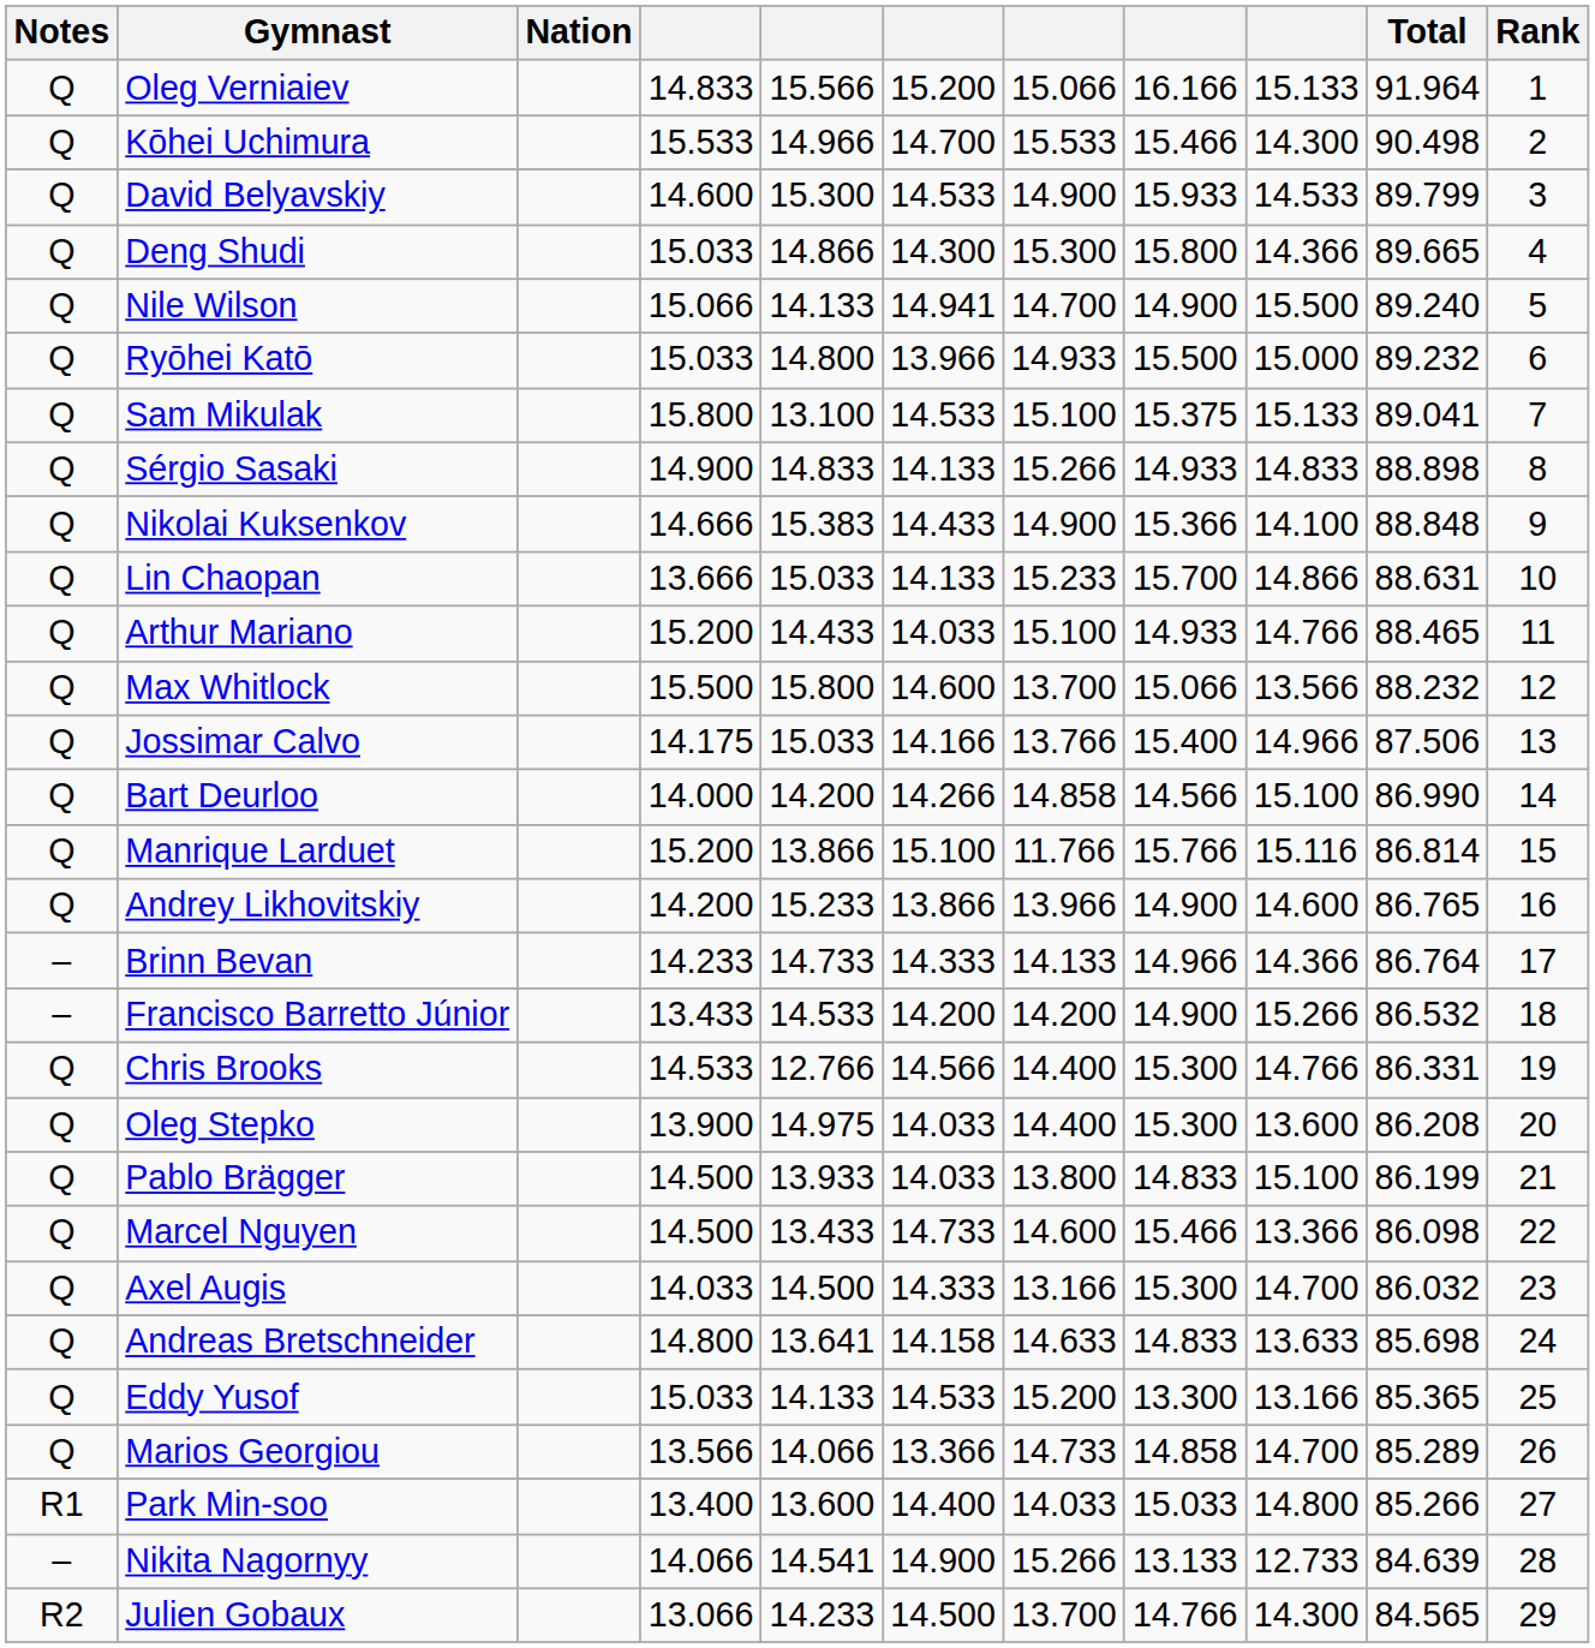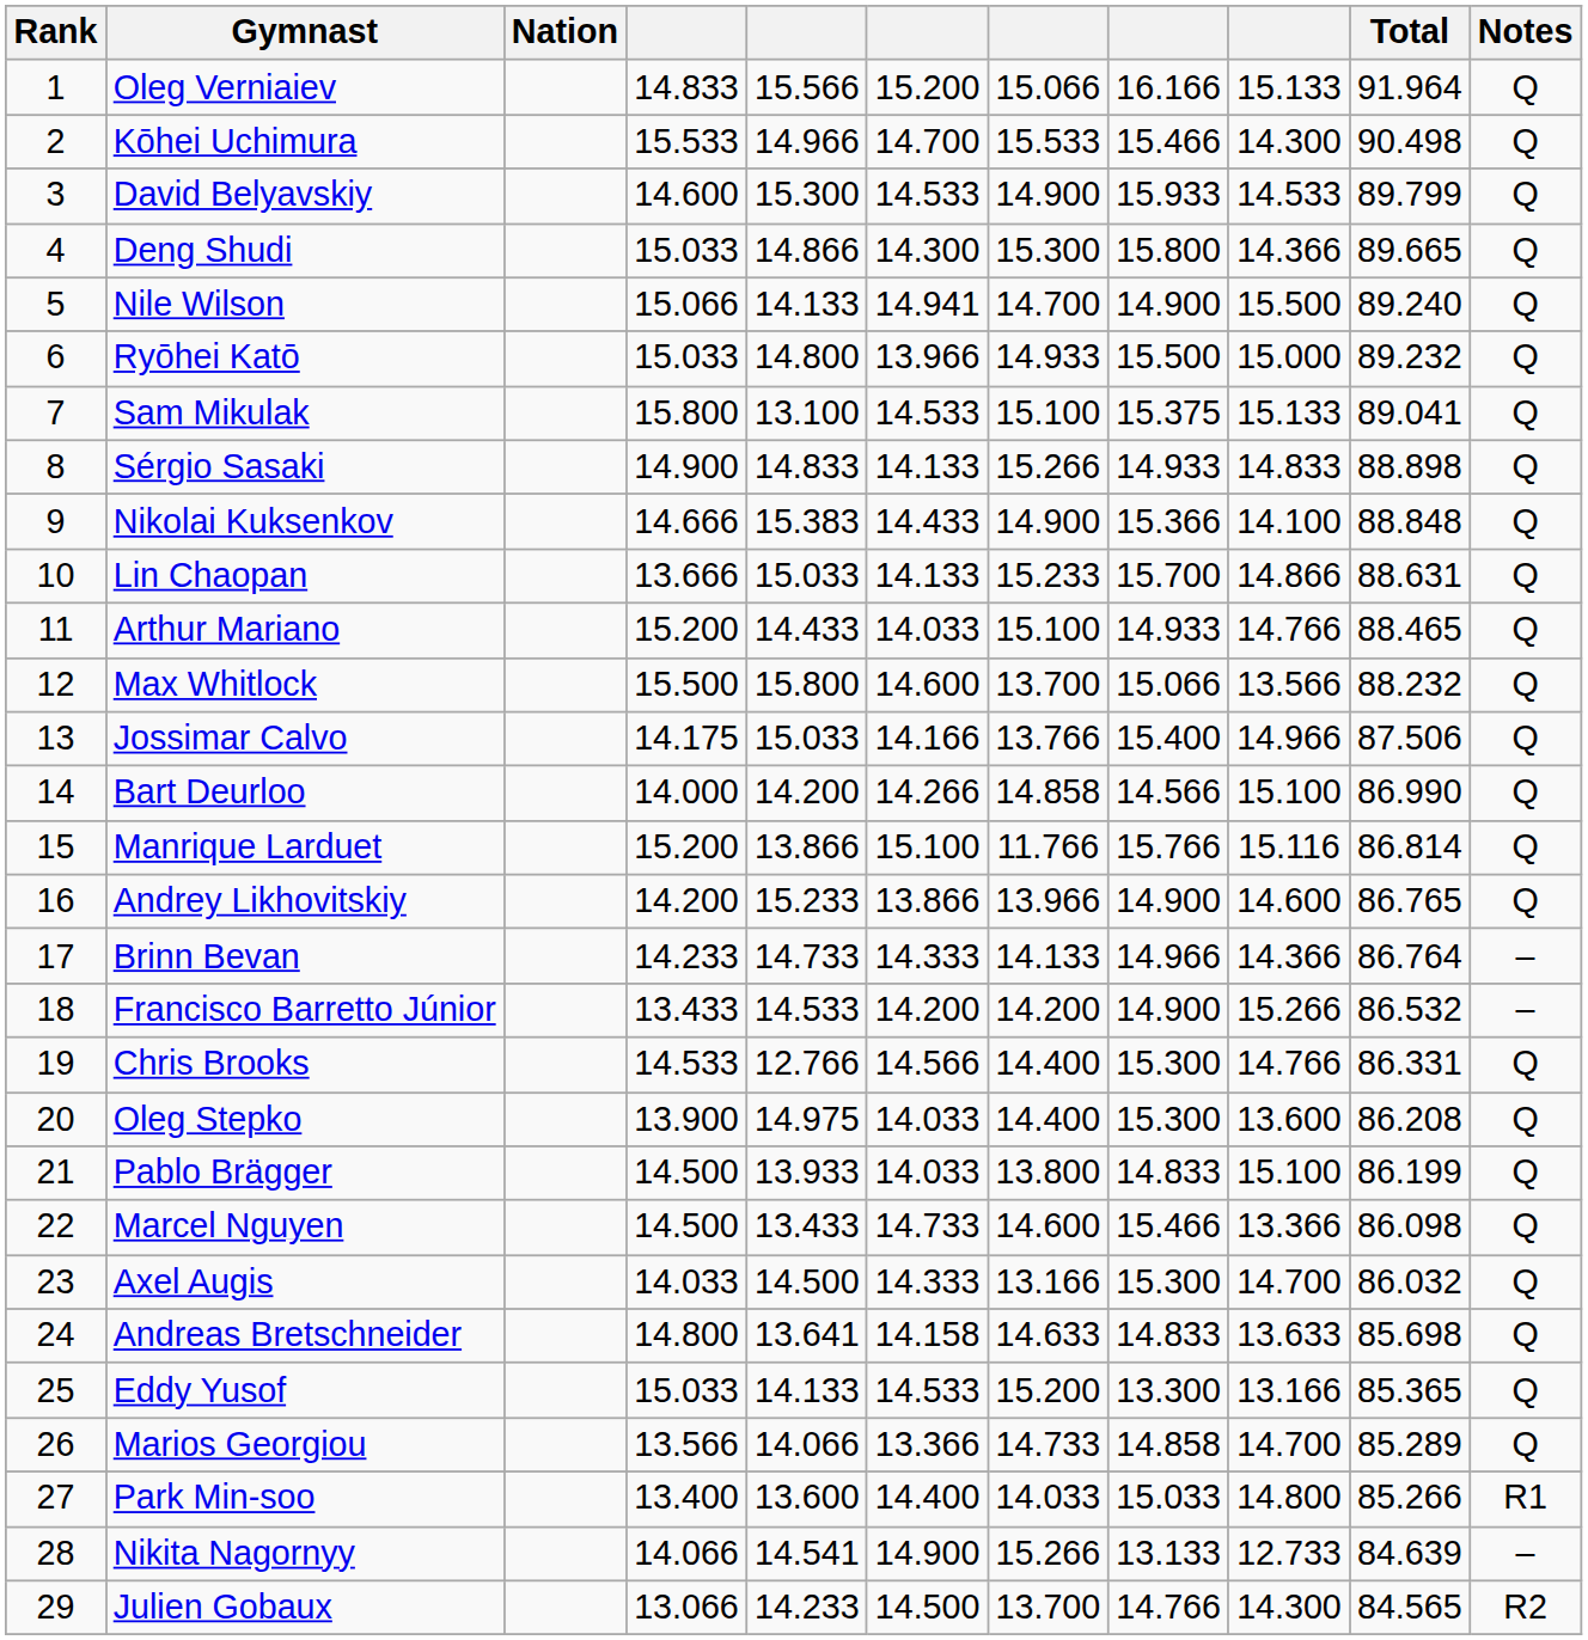 <table class="wikitable sortable" style="text-align:center">
 <tr>
-<th>Notes</th>
+<th>Rank</th>
 <th>Gymnast</th>
 <th>Nation</th>
 <th></th>
 <th></th>
 <th></th>
 <th></th>
 <th></th>
 <th></th>
 <th>Total</th>
-<th>Rank</th>
+<th>Notes</th>
 </tr>
 <tr>
-<td>Q</td>
+<td>1</td>
 <td align=left><a href='#'>Oleg Verniaiev</a></td>
 <td align=left></td>
 <td>14.833</td>
 <td>15.566</td>
 <td>15.200</td>
 <td>15.066</td>
 <td>16.166</td>
 <td>15.133</td>
 <td>91.964</td>
-<td>1</td>
+<td>Q</td>
 </tr>
 <tr>
-<td>Q</td>
+<td>2</td>
 <td align=left><a href='#'>Kōhei Uchimura</a></td>
 <td align=left></td>
 <td>15.533</td>
 <td>14.966</td>
 <td>14.700</td>
 <td>15.533</td>
 <td>15.466</td>
 <td>14.300</td>
 <td>90.498</td>
-<td>2</td>
+<td>Q</td>
 </tr>
 <tr>
-<td>Q</td>
+<td>3</td>
 <td align=left><a href='#'>David Belyavskiy</a></td>
 <td align=left></td>
 <td>14.600</td>
 <td>15.300</td>
 <td>14.533</td>
 <td>14.900</td>
 <td>15.933</td>
 <td>14.533</td>
 <td>89.799</td>
-<td>3</td>
+<td>Q</td>
 </tr>
 <tr>
-<td>Q</td>
+<td>4</td>
 <td align=left><a href='#'>Deng Shudi</a></td>
 <td align=left></td>
 <td>15.033</td>
 <td>14.866</td>
 <td>14.300</td>
 <td>15.300</td>
 <td>15.800</td>
 <td>14.366</td>
 <td>89.665</td>
-<td>4</td>
+<td>Q</td>
 </tr>
 <tr>
-<td>Q</td>
+<td>5</td>
 <td align=left><a href='#'>Nile Wilson</a></td>
 <td align=left></td>
 <td>15.066</td>
 <td>14.133</td>
 <td>14.941</td>
 <td>14.700</td>
 <td>14.900</td>
 <td>15.500</td>
 <td>89.240</td>
-<td>5</td>
+<td>Q</td>
 </tr>
 <tr>
-<td>Q</td>
+<td>6</td>
 <td align=left><a href='#'>Ryōhei Katō</a></td>
 <td align=left></td>
 <td>15.033</td>
 <td>14.800</td>
 <td>13.966</td>
 <td>14.933</td>
 <td>15.500</td>
 <td>15.000</td>
 <td>89.232</td>
-<td>6</td>
+<td>Q</td>
 </tr>
 <tr>
-<td>Q</td>
+<td>7</td>
 <td align=left><a href='#'>Sam Mikulak</a></td>
 <td align=left></td>
 <td>15.800</td>
 <td>13.100</td>
 <td>14.533</td>
 <td>15.100</td>
 <td>15.375</td>
 <td>15.133</td>
 <td>89.041</td>
-<td>7</td>
+<td>Q</td>
 </tr>
 <tr>
-<td>Q</td>
+<td>8</td>
 <td align=left><a href='#'>Sérgio Sasaki</a></td>
 <td align=left></td>
 <td>14.900</td>
 <td>14.833</td>
 <td>14.133</td>
 <td>15.266</td>
 <td>14.933</td>
 <td>14.833</td>
 <td>88.898</td>
-<td>8</td>
+<td>Q</td>
 </tr>
 <tr>
-<td>Q</td>
+<td>9</td>
 <td align=left><a href='#'>Nikolai Kuksenkov</a></td>
 <td align=left></td>
 <td>14.666</td>
 <td>15.383</td>
 <td>14.433</td>
 <td>14.900</td>
 <td>15.366</td>
 <td>14.100</td>
 <td>88.848</td>
-<td>9</td>
+<td>Q</td>
 </tr>
 <tr>
-<td>Q</td>
+<td>10</td>
 <td align=left><a href='#'>Lin Chaopan</a></td>
 <td align=left></td>
 <td>13.666</td>
 <td>15.033</td>
 <td>14.133</td>
 <td>15.233</td>
 <td>15.700</td>
 <td>14.866</td>
 <td>88.631</td>
-<td>10</td>
+<td>Q</td>
 </tr>
 <tr>
-<td>Q</td>
+<td>11</td>
 <td align=left><a href='#'>Arthur Mariano</a></td>
 <td align=left></td>
 <td>15.200</td>
 <td>14.433</td>
 <td>14.033</td>
 <td>15.100</td>
 <td>14.933</td>
 <td>14.766</td>
 <td>88.465</td>
-<td>11</td>
+<td>Q</td>
 </tr>
 <tr>
-<td>Q</td>
+<td>12</td>
 <td align=left><a href='#'>Max Whitlock</a></td>
 <td align=left></td>
 <td>15.500</td>
 <td>15.800</td>
 <td>14.600</td>
 <td>13.700</td>
 <td>15.066</td>
 <td>13.566</td>
 <td>88.232</td>
-<td>12</td>
+<td>Q</td>
 </tr>
 <tr>
-<td>Q</td>
+<td>13</td>
 <td align=left><a href='#'>Jossimar Calvo</a></td>
 <td align=left></td>
 <td>14.175</td>
 <td>15.033</td>
 <td>14.166</td>
 <td>13.766</td>
 <td>15.400</td>
 <td>14.966</td>
 <td>87.506</td>
-<td>13</td>
+<td>Q</td>
 </tr>
 <tr>
-<td>Q</td>
+<td>14</td>
 <td align=left><a href='#'>Bart Deurloo</a></td>
 <td align=left></td>
 <td>14.000</td>
 <td>14.200</td>
 <td>14.266</td>
 <td>14.858</td>
 <td>14.566</td>
 <td>15.100</td>
 <td>86.990</td>
-<td>14</td>
+<td>Q</td>
 </tr>
 <tr>
-<td>Q</td>
+<td>15</td>
 <td align=left><a href='#'>Manrique Larduet</a></td>
 <td align=left></td>
 <td>15.200</td>
 <td>13.866</td>
 <td>15.100</td>
 <td>11.766</td>
 <td>15.766</td>
 <td>15.116</td>
 <td>86.814</td>
-<td>15</td>
+<td>Q</td>
 </tr>
 <tr>
-<td>Q</td>
+<td>16</td>
 <td align=left><a href='#'>Andrey Likhovitskiy</a></td>
 <td align=left></td>
 <td>14.200</td>
 <td>15.233</td>
 <td>13.866</td>
 <td>13.966</td>
 <td>14.900</td>
 <td>14.600</td>
 <td>86.765</td>
-<td>16</td>
+<td>Q</td>
 </tr>
 <tr>
-<td>–</td>
+<td>17</td>
 <td align=left><a href='#'>Brinn Bevan</a></td>
 <td align=left></td>
 <td>14.233</td>
 <td>14.733</td>
 <td>14.333</td>
 <td>14.133</td>
 <td>14.966</td>
 <td>14.366</td>
 <td>86.764</td>
-<td>17</td>
+<td>–</td>
 </tr>
 <tr>
-<td>–</td>
+<td>18</td>
 <td align=left><a href='#'>Francisco Barretto Júnior</a></td>
 <td align=left></td>
 <td>13.433</td>
 <td>14.533</td>
 <td>14.200</td>
 <td>14.200</td>
 <td>14.900</td>
 <td>15.266</td>
 <td>86.532</td>
-<td>18</td>
+<td>–</td>
 </tr>
 <tr>
-<td>Q</td>
+<td>19</td>
 <td align=left><a href='#'>Chris Brooks</a></td>
 <td align=left></td>
 <td>14.533</td>
 <td>12.766</td>
 <td>14.566</td>
 <td>14.400</td>
 <td>15.300</td>
 <td>14.766</td>
 <td>86.331</td>
-<td>19</td>
+<td>Q</td>
 </tr>
 <tr>
-<td>Q</td>
+<td>20</td>
 <td align=left><a href='#'>Oleg Stepko</a></td>
 <td align=left></td>
 <td>13.900</td>
 <td>14.975</td>
 <td>14.033</td>
 <td>14.400</td>
 <td>15.300</td>
 <td>13.600</td>
 <td>86.208</td>
-<td>20</td>
+<td>Q</td>
 </tr>
 <tr>
-<td>Q</td>
+<td>21</td>
 <td align=left><a href='#'>Pablo Brägger</a></td>
 <td align=left></td>
 <td>14.500</td>
 <td>13.933</td>
 <td>14.033</td>
 <td>13.800</td>
 <td>14.833</td>
 <td>15.100</td>
 <td>86.199</td>
-<td>21</td>
+<td>Q</td>
 </tr>
 <tr>
-<td>Q</td>
+<td>22</td>
 <td align=left><a href='#'>Marcel Nguyen</a></td>
 <td align=left></td>
 <td>14.500</td>
 <td>13.433</td>
 <td>14.733</td>
 <td>14.600</td>
 <td>15.466</td>
 <td>13.366</td>
 <td>86.098</td>
-<td>22</td>
+<td>Q</td>
 </tr>
 <tr>
-<td>Q</td>
+<td>23</td>
 <td align=left><a href='#'>Axel Augis</a></td>
 <td align=left></td>
 <td>14.033</td>
 <td>14.500</td>
 <td>14.333</td>
 <td>13.166</td>
 <td>15.300</td>
 <td>14.700</td>
 <td>86.032</td>
-<td>23</td>
+<td>Q</td>
 </tr>
 <tr>
-<td>Q</td>
+<td>24</td>
 <td align=left><a href='#'>Andreas Bretschneider</a></td>
 <td align=left></td>
 <td>14.800</td>
 <td>13.641</td>
 <td>14.158</td>
 <td>14.633</td>
 <td>14.833</td>
 <td>13.633</td>
 <td>85.698</td>
-<td>24</td>
+<td>Q</td>
 </tr>
 <tr>
-<td>Q</td>
+<td>25</td>
 <td align=left><a href='#'>Eddy Yusof</a></td>
 <td align=left></td>
 <td>15.033</td>
 <td>14.133</td>
 <td>14.533</td>
 <td>15.200</td>
 <td>13.300</td>
 <td>13.166</td>
 <td>85.365</td>
-<td>25</td>
+<td>Q</td>
 </tr>
 <tr>
-<td>Q</td>
+<td>26</td>
 <td align=left><a href='#'>Marios Georgiou</a></td>
 <td align=left></td>
 <td>13.566</td>
 <td>14.066</td>
 <td>13.366</td>
 <td>14.733</td>
 <td>14.858</td>
 <td>14.700</td>
 <td>85.289</td>
-<td>26</td>
+<td>Q</td>
 </tr>
 <tr>
-<td>R1</td>
+<td>27</td>
 <td align=left><a href='#'>Park Min-soo</a></td>
 <td align=left></td>
 <td>13.400</td>
 <td>13.600</td>
 <td>14.400</td>
 <td>14.033</td>
 <td>15.033</td>
 <td>14.800</td>
 <td>85.266</td>
-<td>27</td>
+<td>R1</td>
 </tr>
 <tr>
-<td>–</td>
+<td>28</td>
 <td align=left><a href='#'>Nikita Nagornyy</a></td>
 <td align=left></td>
 <td>14.066</td>
 <td>14.541</td>
 <td>14.900</td>
 <td>15.266</td>
 <td>13.133</td>
 <td>12.733</td>
 <td>84.639</td>
-<td>28</td>
+<td>–</td>
 </tr>
 <tr>
-<td>R2</td>
+<td>29</td>
 <td align=left><a href='#'>Julien Gobaux</a></td>
 <td align=left></td>
 <td>13.066</td>
 <td>14.233</td>
 <td>14.500</td>
 <td>13.700</td>
 <td>14.766</td>
 <td>14.300</td>
 <td>84.565</td>
-<td>29</td>
+<td>R2</td>
 </tr>
 </table>
